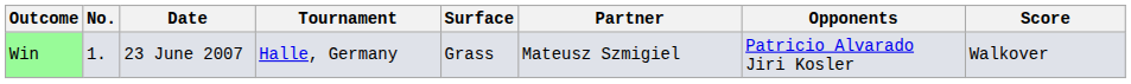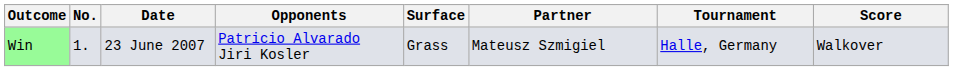 <table class="sortable wikitable">
 <tr>
 <th>Outcome</th>
 <th>No.</th>
 <th width=100>Date</th>
-<th width=140>Tournament</th>
+<th width=170>Opponents</th>
 <th>Surface</th>
 <th width=170>Partner</th>
-<th width=170>Opponents</th>
+<th width=140>Tournament</th>
 <th width=120>Score</th>
 </tr>
 <tr style=background:#dfe2e9>
 <td bgcolor=98fb98>Win</td>
 <td>1.</td>
 <td>23 June 2007</td>
-<td><a href='#'>Halle</a>, Germany</td>
+<td> <a href='#'>Patricio Alvarado</a><br> Jiri Kosler</td>
 <td>Grass</td>
 <td> Mateusz Szmigiel</td>
-<td> <a href='#'>Patricio Alvarado</a><br> Jiri Kosler</td>
+<td><a href='#'>Halle</a>, Germany</td>
 <td>Walkover</td>
 </tr>
 </table>
